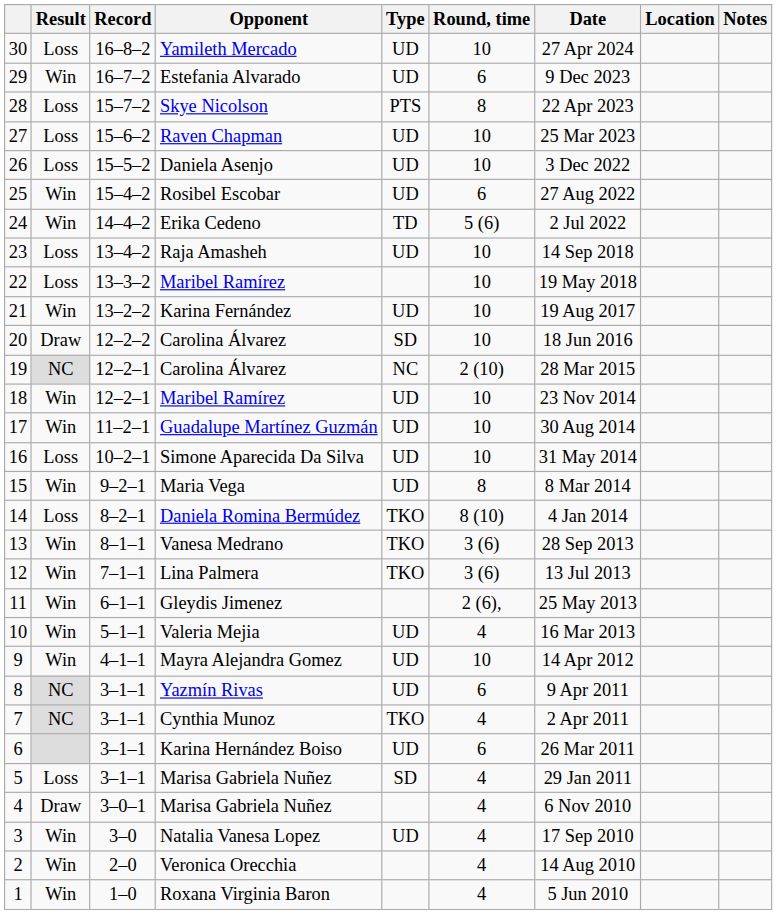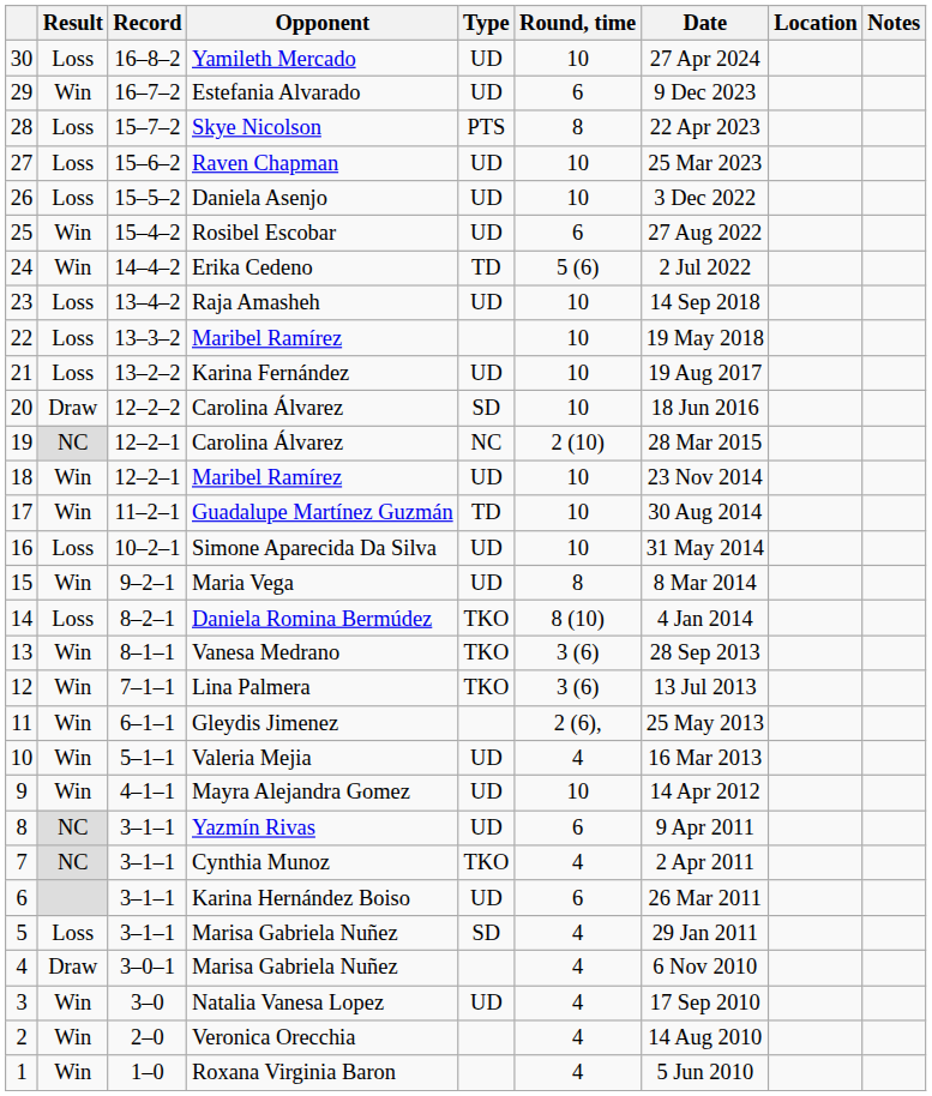 <table class="wikitable" style="text-align:center">
 <tr>
 <th></th>
 <th>Result</th>
 <th>Record</th>
 <th>Opponent</th>
 <th>Type</th>
 <th>Round, time</th>
 <th>Date</th>
 <th>Location</th>
 <th>Notes</th>
 </tr>
 <tr>
 <td>30</td>
 <td>Loss</td>
 <td>16–8–2 </td>
 <td align=left> <a href='#'>Yamileth Mercado</a></td>
 <td>UD</td>
 <td>10</td>
 <td>27 Apr 2024</td>
 <td align=left></td>
 <td align=left></td>
 </tr>
 <tr>
 <td>29</td>
 <td>Win</td>
 <td>16–7–2 </td>
 <td align=left> Estefania Alvarado</td>
 <td>UD</td>
 <td>6</td>
 <td>9 Dec 2023</td>
 <td align=left></td>
 <td></td>
 </tr>
 <tr>
 <td>28</td>
 <td>Loss</td>
 <td>15–7–2 </td>
 <td align=left> <a href='#'>Skye Nicolson</a></td>
 <td>PTS</td>
 <td>8</td>
 <td>22 Apr 2023</td>
 <td align=left></td>
 <td></td>
 </tr>
 <tr>
 <td>27</td>
 <td>Loss</td>
 <td>15–6–2 </td>
 <td align=left> <a href='#'>Raven Chapman</a></td>
 <td>UD</td>
 <td>10</td>
 <td>25 Mar 2023</td>
 <td align=left></td>
 <td align=left></td>
 </tr>
 <tr>
 <td>26</td>
 <td>Loss</td>
 <td>15–5–2 </td>
 <td align=left> Daniela Asenjo</td>
 <td>UD</td>
 <td>10</td>
 <td>3 Dec 2022</td>
 <td align=left></td>
 <td align=left></td>
 </tr>
 <tr>
 <td>25</td>
 <td>Win</td>
 <td>15–4–2 </td>
 <td align=left> Rosibel Escobar</td>
 <td>UD</td>
 <td>6</td>
 <td>27 Aug 2022</td>
 <td align=left></td>
 <td></td>
 </tr>
 <tr>
 <td>24</td>
 <td>Win</td>
 <td>14–4–2 </td>
 <td align=left> Erika Cedeno</td>
 <td>TD</td>
 <td>5 (6)</td>
 <td>2 Jul 2022</td>
 <td align=left></td>
 <td></td>
 </tr>
 <tr>
 <td>23</td>
 <td>Loss</td>
 <td>13–4–2 </td>
 <td align=left> Raja Amasheh</td>
 <td>UD</td>
 <td>10</td>
 <td>14 Sep 2018</td>
 <td align=left></td>
 <td align=left></td>
 </tr>
 <tr>
 <td>22</td>
 <td>Loss</td>
 <td>13–3–2 </td>
 <td align=left> <a href='#'>Maribel Ramírez</a></td>
 <td></td>
 <td>10</td>
 <td>19 May 2018</td>
 <td align=left></td>
 <td align=left></td>
 </tr>
 <tr>
 <td>21</td>
-<td>Win</td>
+<td>Loss</td>
 <td>13–2–2 </td>
 <td align=left> Karina Fernández</td>
 <td>UD</td>
 <td>10</td>
 <td>19 Aug 2017</td>
 <td align=left></td>
 <td align=left></td>
 </tr>
 <tr>
 <td>20</td>
 <td>Draw</td>
 <td>12–2–2 </td>
 <td align=left> Carolina Álvarez</td>
 <td>SD</td>
 <td>10</td>
 <td>18 Jun 2016</td>
 <td align=left></td>
 <td align=left></td>
 </tr>
 <tr>
 <td>19</td>
 <td style="background:#DDD">NC</td>
 <td>12–2–1 </td>
 <td align=left> Carolina Álvarez</td>
 <td>NC</td>
 <td>2 (10)</td>
 <td>28 Mar 2015</td>
 <td align=left></td>
 <td align=left></td>
 </tr>
 <tr>
 <td>18</td>
 <td>Win</td>
 <td>12–2–1 </td>
 <td align=left> <a href='#'>Maribel Ramírez</a></td>
 <td>UD</td>
 <td>10</td>
 <td>23 Nov 2014</td>
 <td align=left></td>
 <td align=left></td>
 </tr>
 <tr>
 <td>17</td>
 <td>Win</td>
 <td>11–2–1 </td>
 <td align=left> <a href='#'>Guadalupe Martínez Guzmán</a></td>
-<td>UD</td>
+<td>TD</td>
 <td>10</td>
 <td>30 Aug 2014</td>
 <td align=left></td>
 <td align=left></td>
 </tr>
 <tr>
 <td>16</td>
 <td>Loss</td>
 <td>10–2–1 </td>
 <td align=left> Simone Aparecida Da Silva</td>
 <td>UD</td>
 <td>10</td>
 <td>31 May 2014</td>
 <td align=left></td>
 <td align=left></td>
 </tr>
 <tr>
 <td>15</td>
 <td>Win</td>
 <td>9–2–1 </td>
 <td align=left> Maria Vega</td>
 <td>UD</td>
 <td>8</td>
 <td>8 Mar 2014</td>
 <td align=left></td>
 <td align=left></td>
 </tr>
 <tr>
 <td>14</td>
 <td>Loss</td>
 <td>8–2–1 </td>
 <td align=left> <a href='#'>Daniela Romina Bermúdez</a></td>
 <td>TKO</td>
 <td>8 (10)</td>
 <td>4 Jan 2014</td>
 <td align=left></td>
 <td align=left></td>
 </tr>
 <tr>
 <td>13</td>
 <td>Win</td>
 <td>8–1–1 </td>
 <td align=left> Vanesa Medrano</td>
 <td>TKO</td>
 <td>3 (6)</td>
 <td>28 Sep 2013</td>
 <td align=left></td>
 <td></td>
 </tr>
 <tr>
 <td>12</td>
 <td>Win</td>
 <td>7–1–1 </td>
 <td align=left> Lina Palmera</td>
 <td>TKO</td>
 <td>3 (6)</td>
 <td>13 Jul 2013</td>
 <td align=left></td>
 <td></td>
 </tr>
 <tr>
 <td>11</td>
 <td>Win</td>
 <td>6–1–1 </td>
 <td align=left> Gleydis Jimenez</td>
 <td></td>
 <td>2 (6), </td>
 <td>25 May 2013</td>
 <td align=left></td>
 <td></td>
 </tr>
 <tr>
 <td>10</td>
 <td>Win</td>
 <td>5–1–1 </td>
 <td align=left> Valeria Mejia</td>
 <td>UD</td>
 <td>4</td>
 <td>16 Mar 2013</td>
 <td align=left></td>
 <td></td>
 </tr>
 <tr>
 <td>9</td>
 <td>Win</td>
 <td>4–1–1 </td>
 <td align=left> Mayra Alejandra Gomez</td>
 <td>UD</td>
 <td>10</td>
 <td>14 Apr 2012</td>
 <td align=left></td>
 <td align=left></td>
 </tr>
 <tr>
 <td>8</td>
 <td style="background:#DDD">NC</td>
 <td>3–1–1 </td>
 <td align=left> <a href='#'>Yazmín Rivas</a></td>
 <td>UD</td>
 <td>6</td>
 <td>9 Apr 2011</td>
 <td align=left></td>
 <td align=left></td>
 </tr>
 <tr>
 <td>7</td>
 <td style="background:#DDD">NC</td>
 <td>3–1–1 </td>
 <td align=left> Cynthia Munoz</td>
 <td>TKO</td>
 <td>4</td>
 <td>2 Apr 2011</td>
 <td align=left></td>
 <td align=left></td>
 </tr>
 <tr>
 <td>6</td>
 <td style="background:#DDD"></td>
 <td>3–1–1 </td>
 <td align=left> Karina Hernández Boiso</td>
 <td>UD</td>
 <td>6</td>
 <td>26 Mar 2011</td>
 <td align=left></td>
 <td align=left></td>
 </tr>
 <tr>
 <td>5</td>
 <td>Loss</td>
 <td>3–1–1</td>
 <td align=left> Marisa Gabriela Nuñez</td>
 <td>SD</td>
 <td>4</td>
 <td>29 Jan 2011</td>
 <td align=left></td>
 <td></td>
 </tr>
 <tr>
 <td>4</td>
 <td>Draw</td>
 <td>3–0–1</td>
 <td align=left> Marisa Gabriela Nuñez</td>
 <td></td>
 <td>4</td>
 <td>6 Nov 2010</td>
 <td align=left></td>
 <td></td>
 </tr>
 <tr>
 <td>3</td>
 <td>Win</td>
 <td>3–0</td>
 <td align=left> Natalia Vanesa Lopez</td>
 <td>UD</td>
 <td>4</td>
 <td>17 Sep 2010</td>
 <td align=left></td>
 <td></td>
 </tr>
 <tr>
 <td>2</td>
 <td>Win</td>
 <td>2–0</td>
 <td align=left> Veronica Orecchia</td>
 <td></td>
 <td>4</td>
 <td>14 Aug 2010</td>
 <td align=left></td>
 <td></td>
 </tr>
 <tr>
 <td>1</td>
 <td>Win</td>
 <td>1–0</td>
 <td align=left> Roxana Virginia Baron</td>
 <td></td>
 <td>4</td>
 <td>5 Jun 2010</td>
 <td align=left></td>
 <td></td>
 </tr>
 <tr>
 </tr>
 </table>
